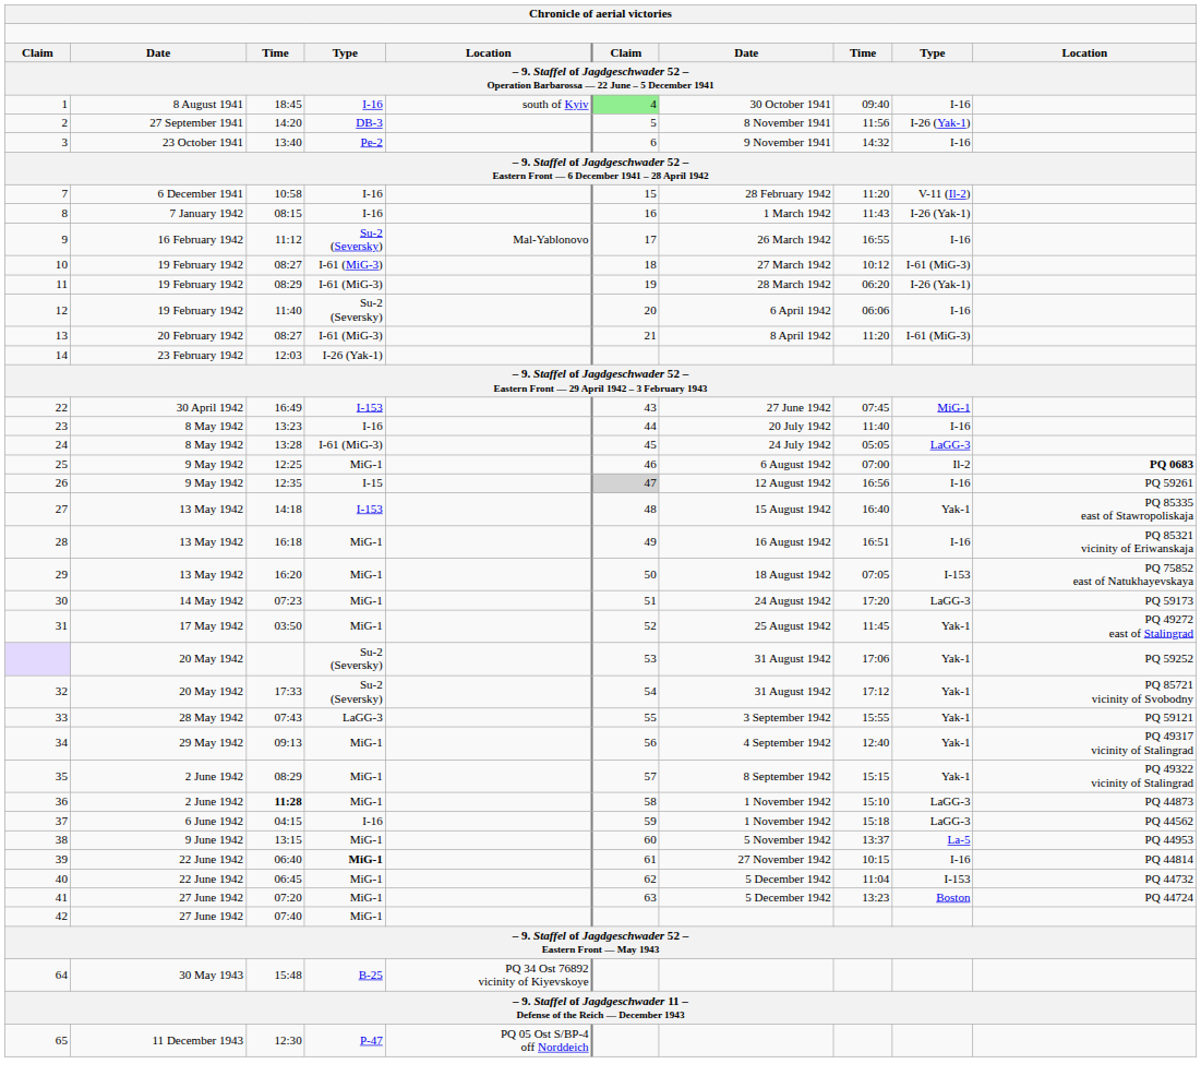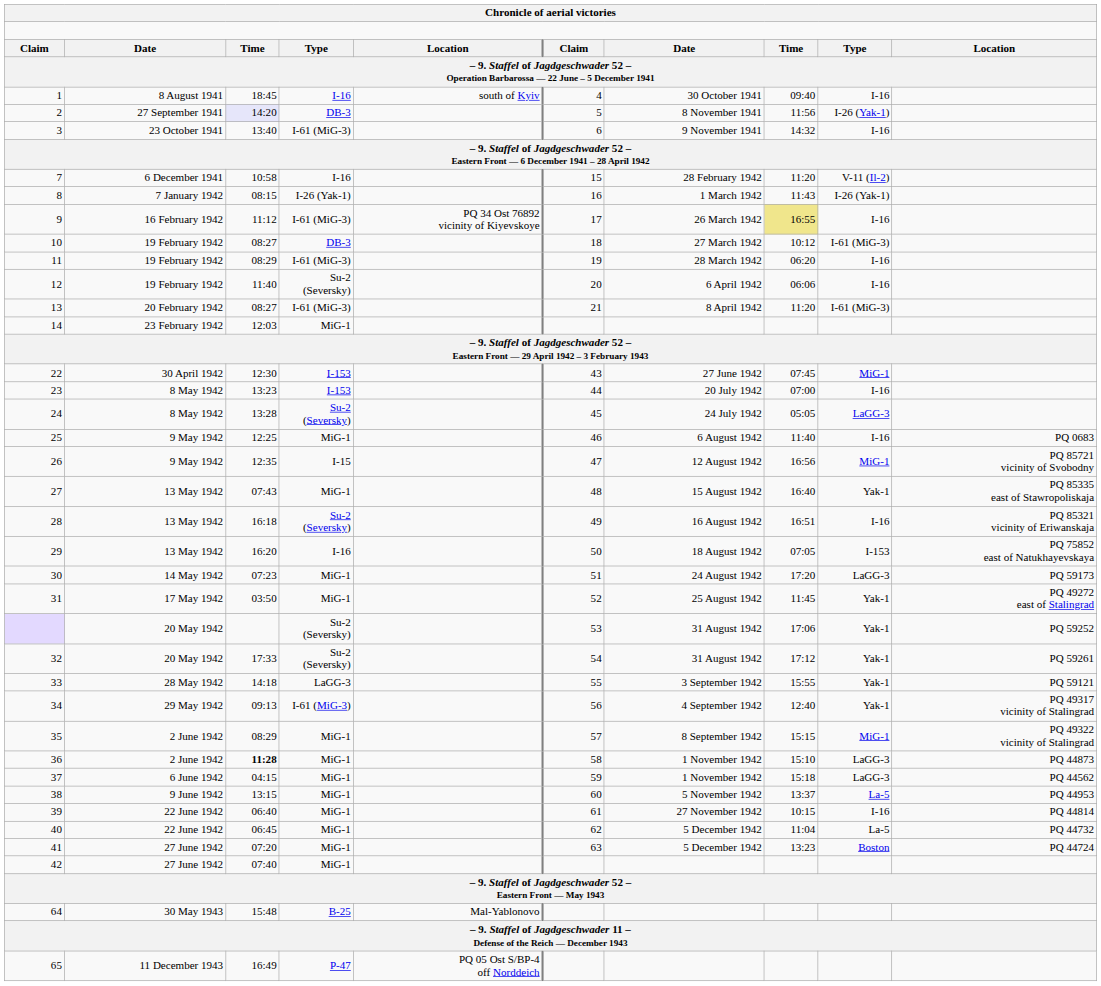 <table class="wikitable plainrowheaders collapsible" style="margin-left: auto; margin-right: auto; border: none; text-align:right; width: 100%;">
 <tr>
 <th colspan="10">Chronicle of aerial victories</th>
 </tr>
 <tr>
 <td colspan="10" style="text-align: left;"><br></td>
 </tr>
 <tr>
 <th scope="col">Claim</th>
 <th scope="col">Date</th>
 <th scope="col">Time</th>
 <th scope="col" width="100px">Type</th>
 <th scope="col">Location</th>
 <th scope="col" style="border-left: 3px solid grey;">Claim</th>
 <th scope="col">Date</th>
 <th scope="col">Time</th>
 <th scope="col" width="100px">Type</th>
 <th scope="col">Location</th>
 </tr>
 <tr>
 <th colspan="10">– 9. <em>Staffel</em> of <em>Jagdgeschwader</em> 52 –<br><small>Operation Barbarossa — 22 June – 5 December 1941</small></th>
 </tr>
 <tr>
 <td>1</td>
 <td>8 August 1941</td>
 <td>18:45</td>
 <td><a href='#'>I-16</a></td>
 <td> south of <a href='#'>Kyiv</a></td>
-<td style="background: lightgreen; border-left: 3px solid grey;">4</td>
+<td style="border-left: 3px solid grey;">4</td>
 <td>30 October 1941</td>
 <td>09:40</td>
 <td>I-16</td>
 <td></td>
 </tr>
 <tr>
 <td>2</td>
 <td>27 September 1941</td>
-<td>14:20</td>
+<td style="background: lavender;">14:20</td>
 <td><a href='#'>DB-3</a></td>
 <td></td>
 <td style="border-left: 3px solid grey;">5</td>
 <td>8 November 1941</td>
 <td>11:56</td>
 <td>I-26 (<a href='#'>Yak-1</a>)</td>
 <td></td>
 </tr>
 <tr>
 <td>3</td>
 <td>23 October 1941</td>
 <td>13:40</td>
-<td><a href='#'>Pe-2</a></td>
+<td>I-61 (MiG-3)</td>
 <td></td>
 <td style="border-left: 3px solid grey;">6</td>
 <td>9 November 1941</td>
 <td>14:32</td>
 <td>I-16</td>
 <td></td>
 </tr>
 <tr>
 <th colspan="10">– 9. <em>Staffel</em> of <em>Jagdgeschwader</em> 52 –<br><small>Eastern Front — 6 December 1941 – 28 April 1942</small></th>
 </tr>
 <tr>
 <td>7</td>
 <td>6 December 1941</td>
 <td>10:58</td>
 <td>I-16</td>
 <td></td>
 <td style="border-left: 3px solid grey;">15</td>
 <td>28 February 1942</td>
 <td>11:20</td>
 <td>V-11 (<a href='#'>Il-2</a>)</td>
 <td></td>
 </tr>
 <tr>
 <td>8</td>
 <td>7 January 1942</td>
 <td>08:15</td>
-<td>I-16</td>
+<td>I-26 (Yak-1)</td>
 <td></td>
 <td style="border-left: 3px solid grey;">16</td>
 <td>1 March 1942</td>
 <td>11:43</td>
 <td>I-26 (Yak-1)</td>
 <td></td>
 </tr>
 <tr>
 <td>9</td>
 <td>16 February 1942</td>
 <td>11:12</td>
-<td><a href='#'>Su-2</a> (<a href='#'>Seversky</a>)</td>
-<td>Mal-Yablonovo</td>
+<td>I-61 (MiG-3)</td>
+<td>PQ 34 Ost 76892<br>vicinity of Kiyevskoye</td>
 <td style="border-left: 3px solid grey;">17</td>
 <td>26 March 1942</td>
-<td>16:55</td>
+<td style="background: khaki;">16:55</td>
 <td>I-16</td>
 <td></td>
 </tr>
 <tr>
 <td>10</td>
 <td>19 February 1942</td>
 <td>08:27</td>
-<td>I-61 (<a href='#'>MiG-3</a>)</td>
+<td><a href='#'>DB-3</a></td>
 <td></td>
 <td style="border-left: 3px solid grey;">18</td>
 <td>27 March 1942</td>
 <td>10:12</td>
 <td>I-61 (MiG-3)</td>
 <td></td>
 </tr>
 <tr>
 <td>11</td>
 <td>19 February 1942</td>
 <td>08:29</td>
 <td>I-61 (MiG-3)</td>
 <td></td>
 <td style="border-left: 3px solid grey;">19</td>
 <td>28 March 1942</td>
 <td>06:20</td>
-<td>I-26 (Yak-1)</td>
+<td>I-16</td>
 <td></td>
 </tr>
 <tr>
 <td>12</td>
 <td>19 February 1942</td>
 <td>11:40</td>
 <td>Su-2 (Seversky)</td>
 <td></td>
 <td style="border-left: 3px solid grey;">20</td>
 <td>6 April 1942</td>
 <td>06:06</td>
 <td>I-16</td>
 <td></td>
 </tr>
 <tr>
 <td>13</td>
 <td>20 February 1942</td>
 <td>08:27</td>
 <td>I-61 (MiG-3)</td>
 <td></td>
 <td style="border-left: 3px solid grey;">21</td>
 <td>8 April 1942</td>
 <td>11:20</td>
 <td>I-61 (MiG-3)</td>
 <td></td>
 </tr>
 <tr>
 <td>14</td>
 <td>23 February 1942</td>
 <td>12:03</td>
-<td>I-26 (Yak-1)</td>
+<td>MiG-1</td>
 <td></td>
 <td style="border-left: 3px solid grey;"></td>
 <td></td>
 <td></td>
 <td></td>
 <td></td>
 </tr>
 <tr>
 <th colspan="10">– 9. <em>Staffel</em> of <em>Jagdgeschwader</em> 52 –<br><small>Eastern Front — 29 April 1942 – 3 February 1943</small></th>
 </tr>
 <tr>
 <td>22</td>
 <td>30 April 1942</td>
-<td>16:49</td>
+<td>12:30</td>
 <td><a href='#'>I-153</a></td>
 <td></td>
 <td style="border-left: 3px solid grey;">43</td>
 <td>27 June 1942</td>
 <td>07:45</td>
 <td><a href='#'>MiG-1</a></td>
 <td></td>
 </tr>
 <tr>
 <td>23</td>
 <td>8 May 1942</td>
 <td>13:23</td>
-<td>I-16</td>
+<td><a href='#'>I-153</a></td>
 <td></td>
 <td style="border-left: 3px solid grey;">44</td>
 <td>20 July 1942</td>
-<td>11:40</td>
+<td>07:00</td>
 <td>I-16</td>
 <td></td>
 </tr>
 <tr>
 <td>24</td>
 <td>8 May 1942</td>
 <td>13:28</td>
-<td>I-61 (MiG-3)</td>
+<td><a href='#'>Su-2</a> (<a href='#'>Seversky</a>)</td>
 <td></td>
 <td style="border-left: 3px solid grey;">45</td>
 <td>24 July 1942</td>
 <td>05:05</td>
 <td><a href='#'>LaGG-3</a></td>
 <td></td>
 </tr>
 <tr>
 <td>25</td>
 <td>9 May 1942</td>
 <td>12:25</td>
 <td>MiG-1</td>
 <td></td>
 <td style="border-left: 3px solid grey;">46</td>
 <td>6 August 1942</td>
-<td>07:00</td>
-<td>Il-2</td>
-<td><strong>PQ 0683</strong></td>
+<td>11:40</td>
+<td>I-16</td>
+<td>PQ 0683</td>
 </tr>
 <tr>
 <td>26</td>
 <td>9 May 1942</td>
 <td>12:35</td>
 <td>I-15</td>
 <td></td>
-<td style="background: lightgrey; border-left: 3px solid grey;">47</td>
+<td style="border-left: 3px solid grey;">47</td>
 <td>12 August 1942</td>
 <td>16:56</td>
-<td>I-16</td>
-<td>PQ 59261</td>
+<td><a href='#'>MiG-1</a></td>
+<td>PQ 85721<br>vicinity of Svobodny</td>
 </tr>
 <tr>
 <td>27</td>
 <td>13 May 1942</td>
-<td>14:18</td>
-<td><a href='#'>I-153</a></td>
+<td>07:43</td>
+<td>MiG-1</td>
 <td></td>
 <td style="border-left: 3px solid grey;">48</td>
 <td>15 August 1942</td>
 <td>16:40</td>
 <td>Yak-1</td>
 <td>PQ 85335<br>east of Stawropoliskaja</td>
 </tr>
 <tr>
 <td>28</td>
 <td>13 May 1942</td>
 <td>16:18</td>
-<td>MiG-1</td>
+<td><a href='#'>Su-2</a> (<a href='#'>Seversky</a>)</td>
 <td></td>
 <td style="border-left: 3px solid grey;">49</td>
 <td>16 August 1942</td>
 <td>16:51</td>
 <td>I-16</td>
 <td>PQ 85321<br>vicinity of Eriwanskaja</td>
 </tr>
 <tr>
 <td>29</td>
 <td>13 May 1942</td>
 <td>16:20</td>
-<td>MiG-1</td>
+<td>I-16</td>
 <td></td>
 <td style="border-left: 3px solid grey;">50</td>
 <td>18 August 1942</td>
 <td>07:05</td>
 <td>I-153</td>
 <td>PQ 75852<br>east of Natukhayevskaya</td>
 </tr>
 <tr>
 <td>30</td>
 <td>14 May 1942</td>
 <td>07:23</td>
 <td>MiG-1</td>
 <td></td>
 <td style="border-left: 3px solid grey;">51</td>
 <td>24 August 1942</td>
 <td>17:20</td>
 <td>LaGG-3</td>
 <td>PQ 59173</td>
 </tr>
 <tr>
 <td>31</td>
 <td>17 May 1942</td>
 <td>03:50</td>
 <td>MiG-1</td>
 <td></td>
 <td style="border-left: 3px solid grey;">52</td>
 <td>25 August 1942</td>
 <td>11:45</td>
 <td>Yak-1</td>
 <td>PQ 49272<br> east of <a href='#'>Stalingrad</a></td>
 </tr>
 <tr>
 <td style="background:#e3d9ff;"></td>
 <td>20 May 1942</td>
 <td></td>
 <td>Su-2 (Seversky)</td>
 <td></td>
 <td style="border-left: 3px solid grey;">53</td>
 <td>31 August 1942</td>
 <td>17:06</td>
 <td>Yak-1</td>
 <td>PQ 59252</td>
 </tr>
 <tr>
 <td>32</td>
 <td>20 May 1942</td>
 <td>17:33</td>
 <td>Su-2 (Seversky)</td>
 <td></td>
 <td style="border-left: 3px solid grey;">54</td>
 <td>31 August 1942</td>
 <td>17:12</td>
 <td>Yak-1</td>
-<td>PQ 85721<br>vicinity of Svobodny</td>
+<td>PQ 59261</td>
 </tr>
 <tr>
 <td>33</td>
 <td>28 May 1942</td>
-<td>07:43</td>
+<td>14:18</td>
 <td>LaGG-3</td>
 <td></td>
 <td style="border-left: 3px solid grey;">55</td>
 <td>3 September 1942</td>
 <td>15:55</td>
 <td>Yak-1</td>
 <td>PQ 59121</td>
 </tr>
 <tr>
 <td>34</td>
 <td>29 May 1942</td>
 <td>09:13</td>
-<td>MiG-1</td>
+<td>I-61 (<a href='#'>MiG-3</a>)</td>
 <td></td>
 <td style="border-left: 3px solid grey;">56</td>
 <td>4 September 1942</td>
 <td>12:40</td>
 <td>Yak-1</td>
 <td>PQ 49317<br>vicinity of Stalingrad</td>
 </tr>
 <tr>
 <td>35</td>
 <td>2 June 1942</td>
 <td>08:29</td>
 <td>MiG-1</td>
 <td></td>
 <td style="border-left: 3px solid grey;">57</td>
 <td>8 September 1942</td>
 <td>15:15</td>
-<td>Yak-1</td>
+<td><a href='#'>MiG-1</a></td>
 <td>PQ 49322<br>vicinity of Stalingrad</td>
 </tr>
 <tr>
 <td>36</td>
 <td>2 June 1942</td>
 <td><strong>11:28</strong></td>
 <td>MiG-1</td>
 <td></td>
 <td style="border-left: 3px solid grey;">58</td>
 <td>1 November 1942</td>
 <td>15:10</td>
 <td>LaGG-3</td>
 <td>PQ 44873</td>
 </tr>
 <tr>
 <td>37</td>
 <td>6 June 1942</td>
 <td>04:15</td>
-<td>I-16</td>
+<td>MiG-1</td>
 <td></td>
 <td style="border-left: 3px solid grey;">59</td>
 <td>1 November 1942</td>
 <td>15:18</td>
 <td>LaGG-3</td>
 <td>PQ 44562</td>
 </tr>
 <tr>
 <td>38</td>
 <td>9 June 1942</td>
 <td>13:15</td>
 <td>MiG-1</td>
 <td></td>
 <td style="border-left: 3px solid grey;">60</td>
 <td>5 November 1942</td>
 <td>13:37</td>
 <td><a href='#'>La-5</a></td>
 <td>PQ 44953</td>
 </tr>
 <tr>
 <td>39</td>
 <td>22 June 1942</td>
 <td>06:40</td>
-<td><strong>MiG-1</strong></td>
+<td>MiG-1</td>
 <td></td>
 <td style="border-left: 3px solid grey;">61</td>
 <td>27 November 1942</td>
 <td>10:15</td>
 <td>I-16</td>
 <td>PQ 44814</td>
 </tr>
 <tr>
 <td>40</td>
 <td>22 June 1942</td>
 <td>06:45</td>
 <td>MiG-1</td>
 <td></td>
 <td style="border-left: 3px solid grey;">62</td>
 <td>5 December 1942</td>
 <td>11:04</td>
-<td>I-153</td>
+<td>La-5</td>
 <td>PQ 44732</td>
 </tr>
 <tr>
 <td>41</td>
 <td>27 June 1942</td>
 <td>07:20</td>
 <td>MiG-1</td>
 <td></td>
 <td style="border-left: 3px solid grey;">63</td>
 <td>5 December 1942</td>
 <td>13:23</td>
 <td><a href='#'>Boston</a></td>
 <td>PQ 44724</td>
 </tr>
 <tr>
 <td>42</td>
 <td>27 June 1942</td>
 <td>07:40</td>
 <td>MiG-1</td>
 <td></td>
 <td style="border-left: 3px solid grey;"></td>
 <td></td>
 <td></td>
 <td></td>
 <td></td>
 </tr>
 <tr>
 <th colspan="10">– 9. <em>Staffel</em> of <em>Jagdgeschwader</em> 52 –<br><small>Eastern Front — May 1943</small></th>
 </tr>
 <tr>
 <td>64</td>
 <td>30 May 1943</td>
 <td>15:48</td>
 <td><a href='#'>B-25</a></td>
-<td>PQ 34 Ost 76892<br>vicinity of Kiyevskoye</td>
+<td>Mal-Yablonovo</td>
 <td style="border-left: 3px solid grey;"></td>
 <td></td>
 <td></td>
 <td></td>
 <td></td>
 </tr>
 <tr>
 <th colspan="10">– 9. <em>Staffel</em> of <em>Jagdgeschwader</em> 11 –<br><small>Defense of the Reich — December 1943</small></th>
 </tr>
 <tr>
 <td>65</td>
 <td>11 December 1943</td>
-<td>12:30</td>
+<td>16:49</td>
 <td><a href='#'>P-47</a></td>
 <td>PQ 05 Ost S/BP-4<br>off <a href='#'>Norddeich</a></td>
 <td style="border-left: 3px solid grey;"></td>
 <td></td>
 <td></td>
 <td></td>
 <td></td>
 </tr>
 </table>
